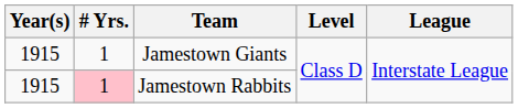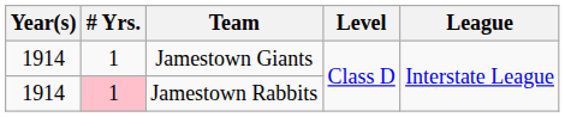 <table class="wikitable" style="text-align:center; font-size: 95%;">
 <tr>
 <th>Year(s)</th>
 <th># Yrs.</th>
 <th>Team</th>
 <th>Level</th>
 <th>League</th>
 </tr>
 <tr>
-<td>1915</td>
+<td>1914</td>
 <td>1</td>
 <td>Jamestown Giants</td>
 <td rowspan=2><a href='#'>Class D</a></td>
 <td rowspan=2><a href='#'>Interstate League</a></td>
 </tr>
 <tr>
-<td>1915</td>
+<td>1914</td>
 <td style="background: pink;">1</td>
 <td>Jamestown Rabbits</td>
 </tr>
 </table>
